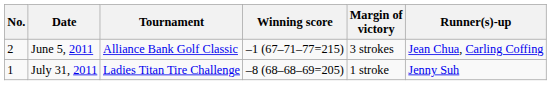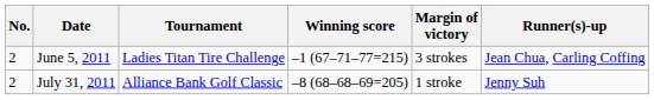 <table class="wikitable" style="font-size:95%;">
 <tr>
 <th>No.</th>
 <th>Date</th>
 <th>Tournament</th>
 <th>Winning score</th>
 <th>Margin of<br>victory</th>
 <th>Runner(s)-up</th>
 </tr>
 <tr>
 <td>2</td>
 <td>June 5, <a href='#'>2011</a></td>
-<td><a href='#'>Alliance Bank Golf Classic</a></td>
+<td><a href='#'>Ladies Titan Tire Challenge</a></td>
 <td>–1 (67–71–77=215)</td>
 <td>3 strokes</td>
 <td> <a href='#'>Jean Chua</a>,  <a href='#'>Carling Coffing</a></td>
 </tr>
 <tr>
-<td>1</td>
+<td>2</td>
 <td>July 31, <a href='#'>2011</a></td>
-<td><a href='#'>Ladies Titan Tire Challenge</a></td>
+<td><a href='#'>Alliance Bank Golf Classic</a></td>
 <td>–8 (68–68–69=205)</td>
 <td>1 stroke</td>
 <td> <a href='#'>Jenny Suh</a></td>
 </tr>
 </table>
